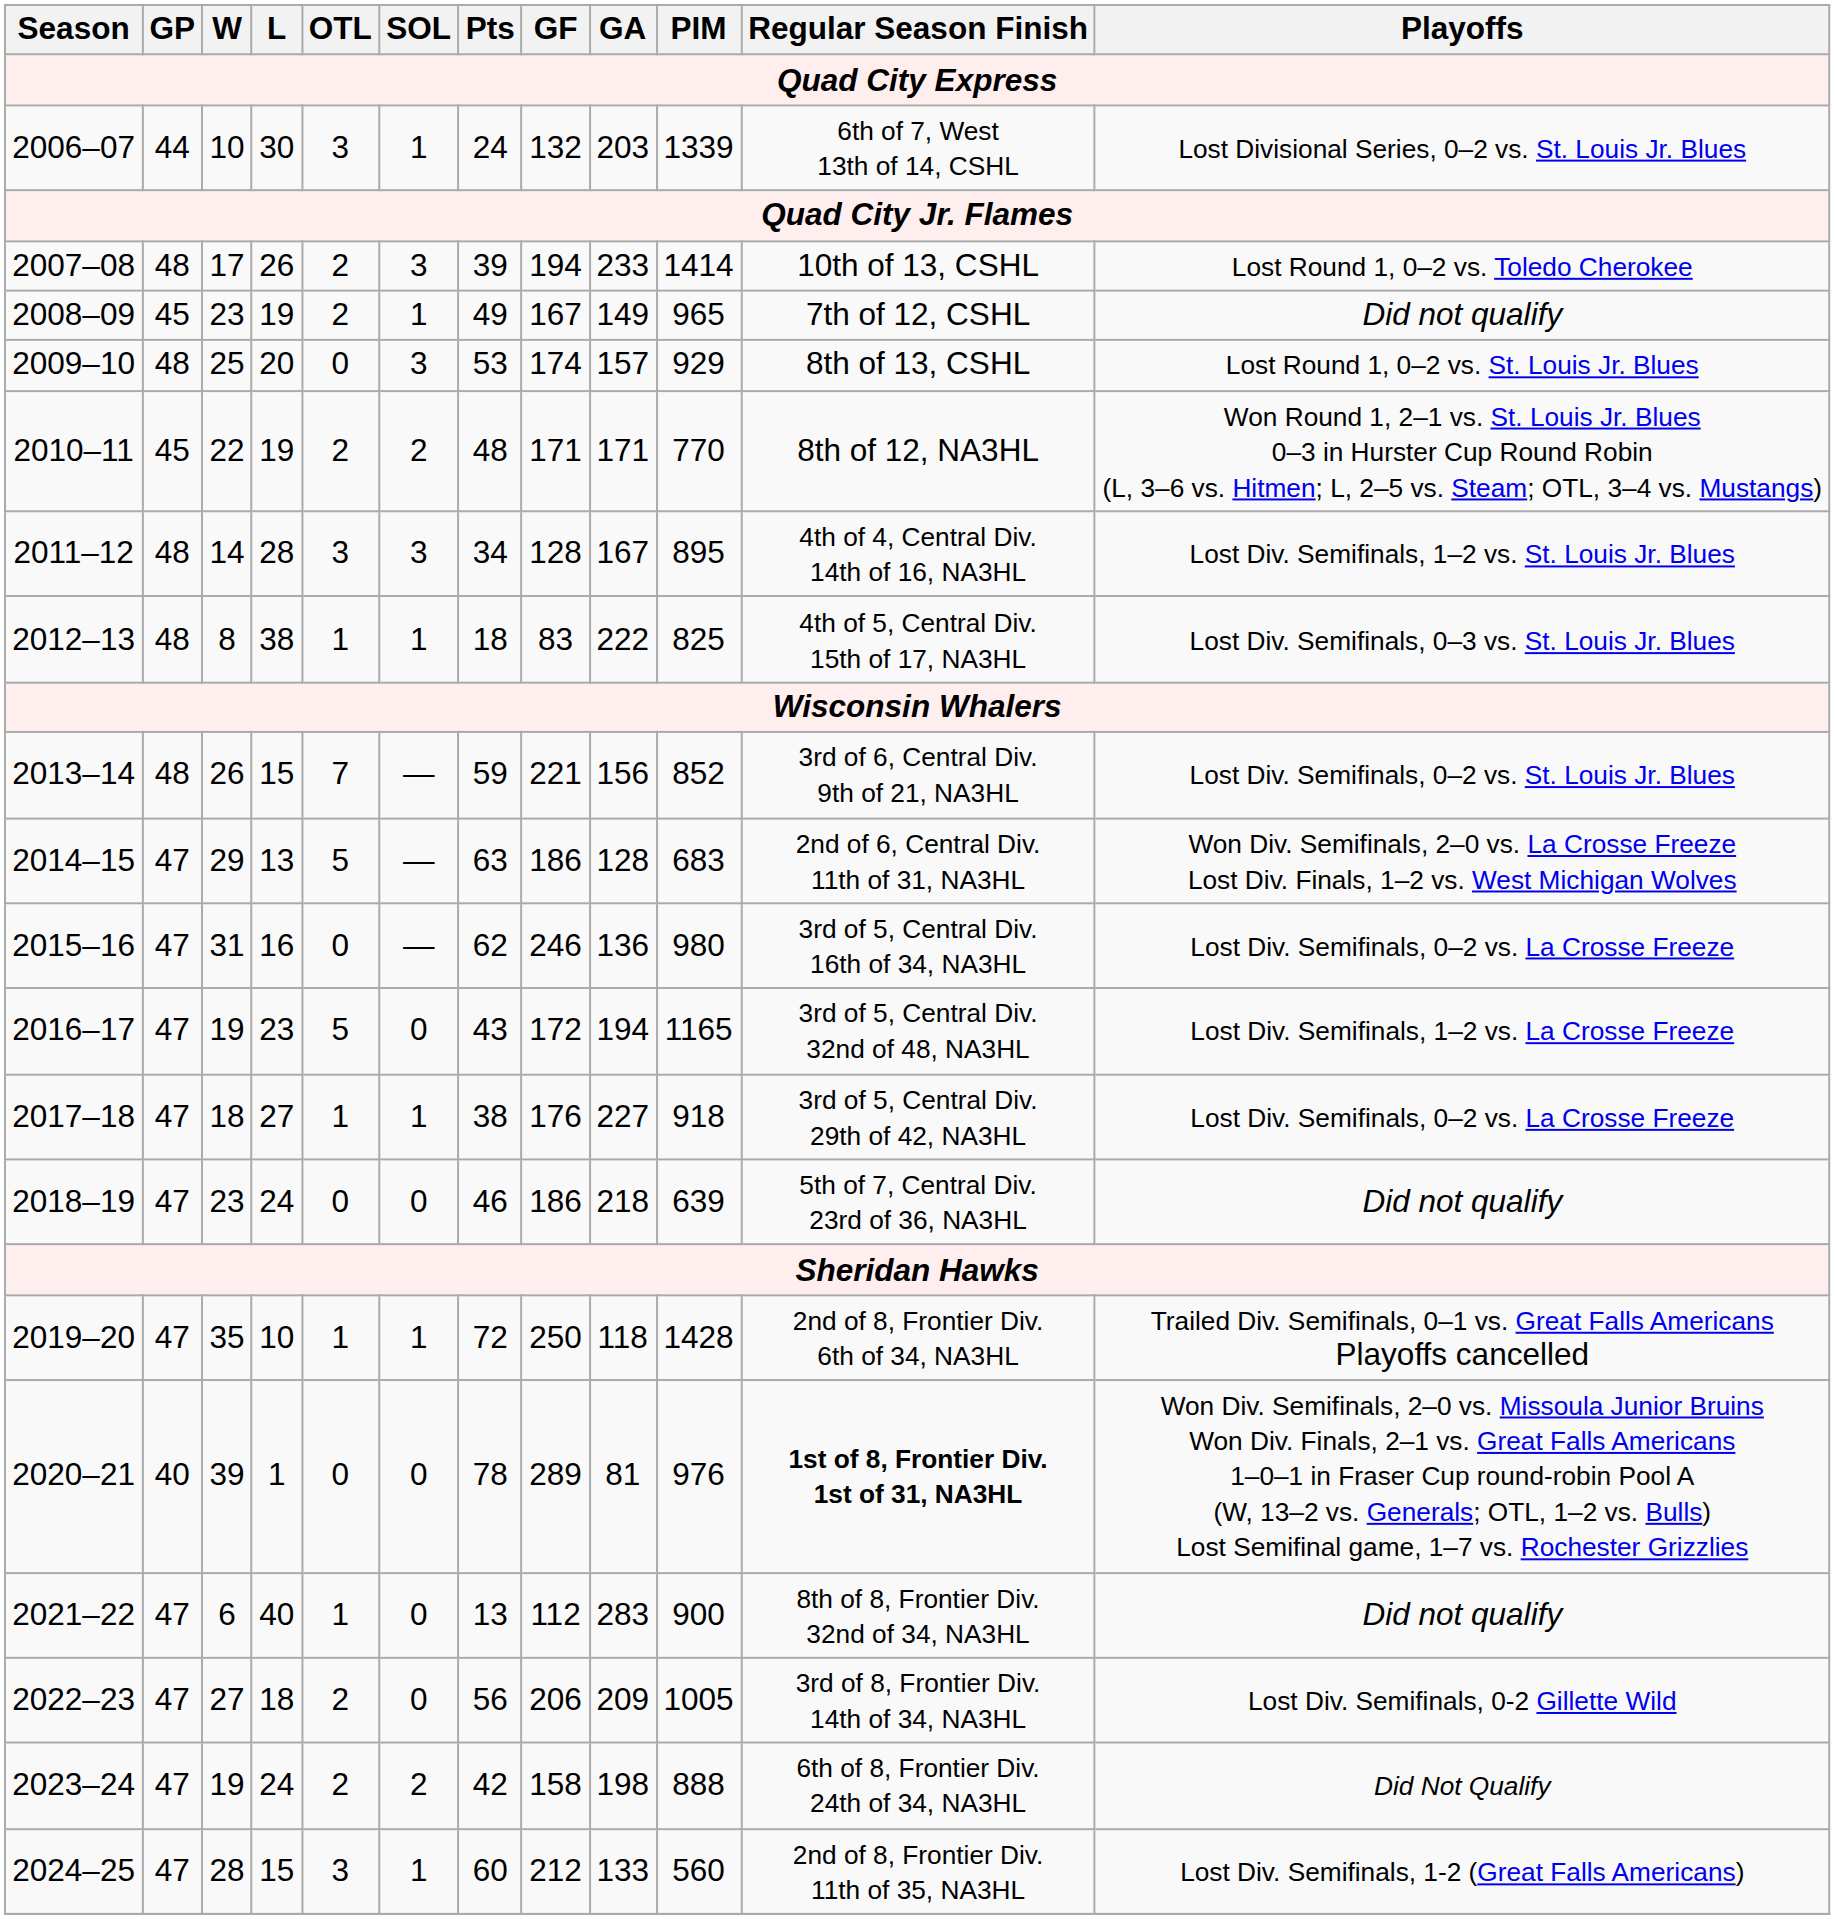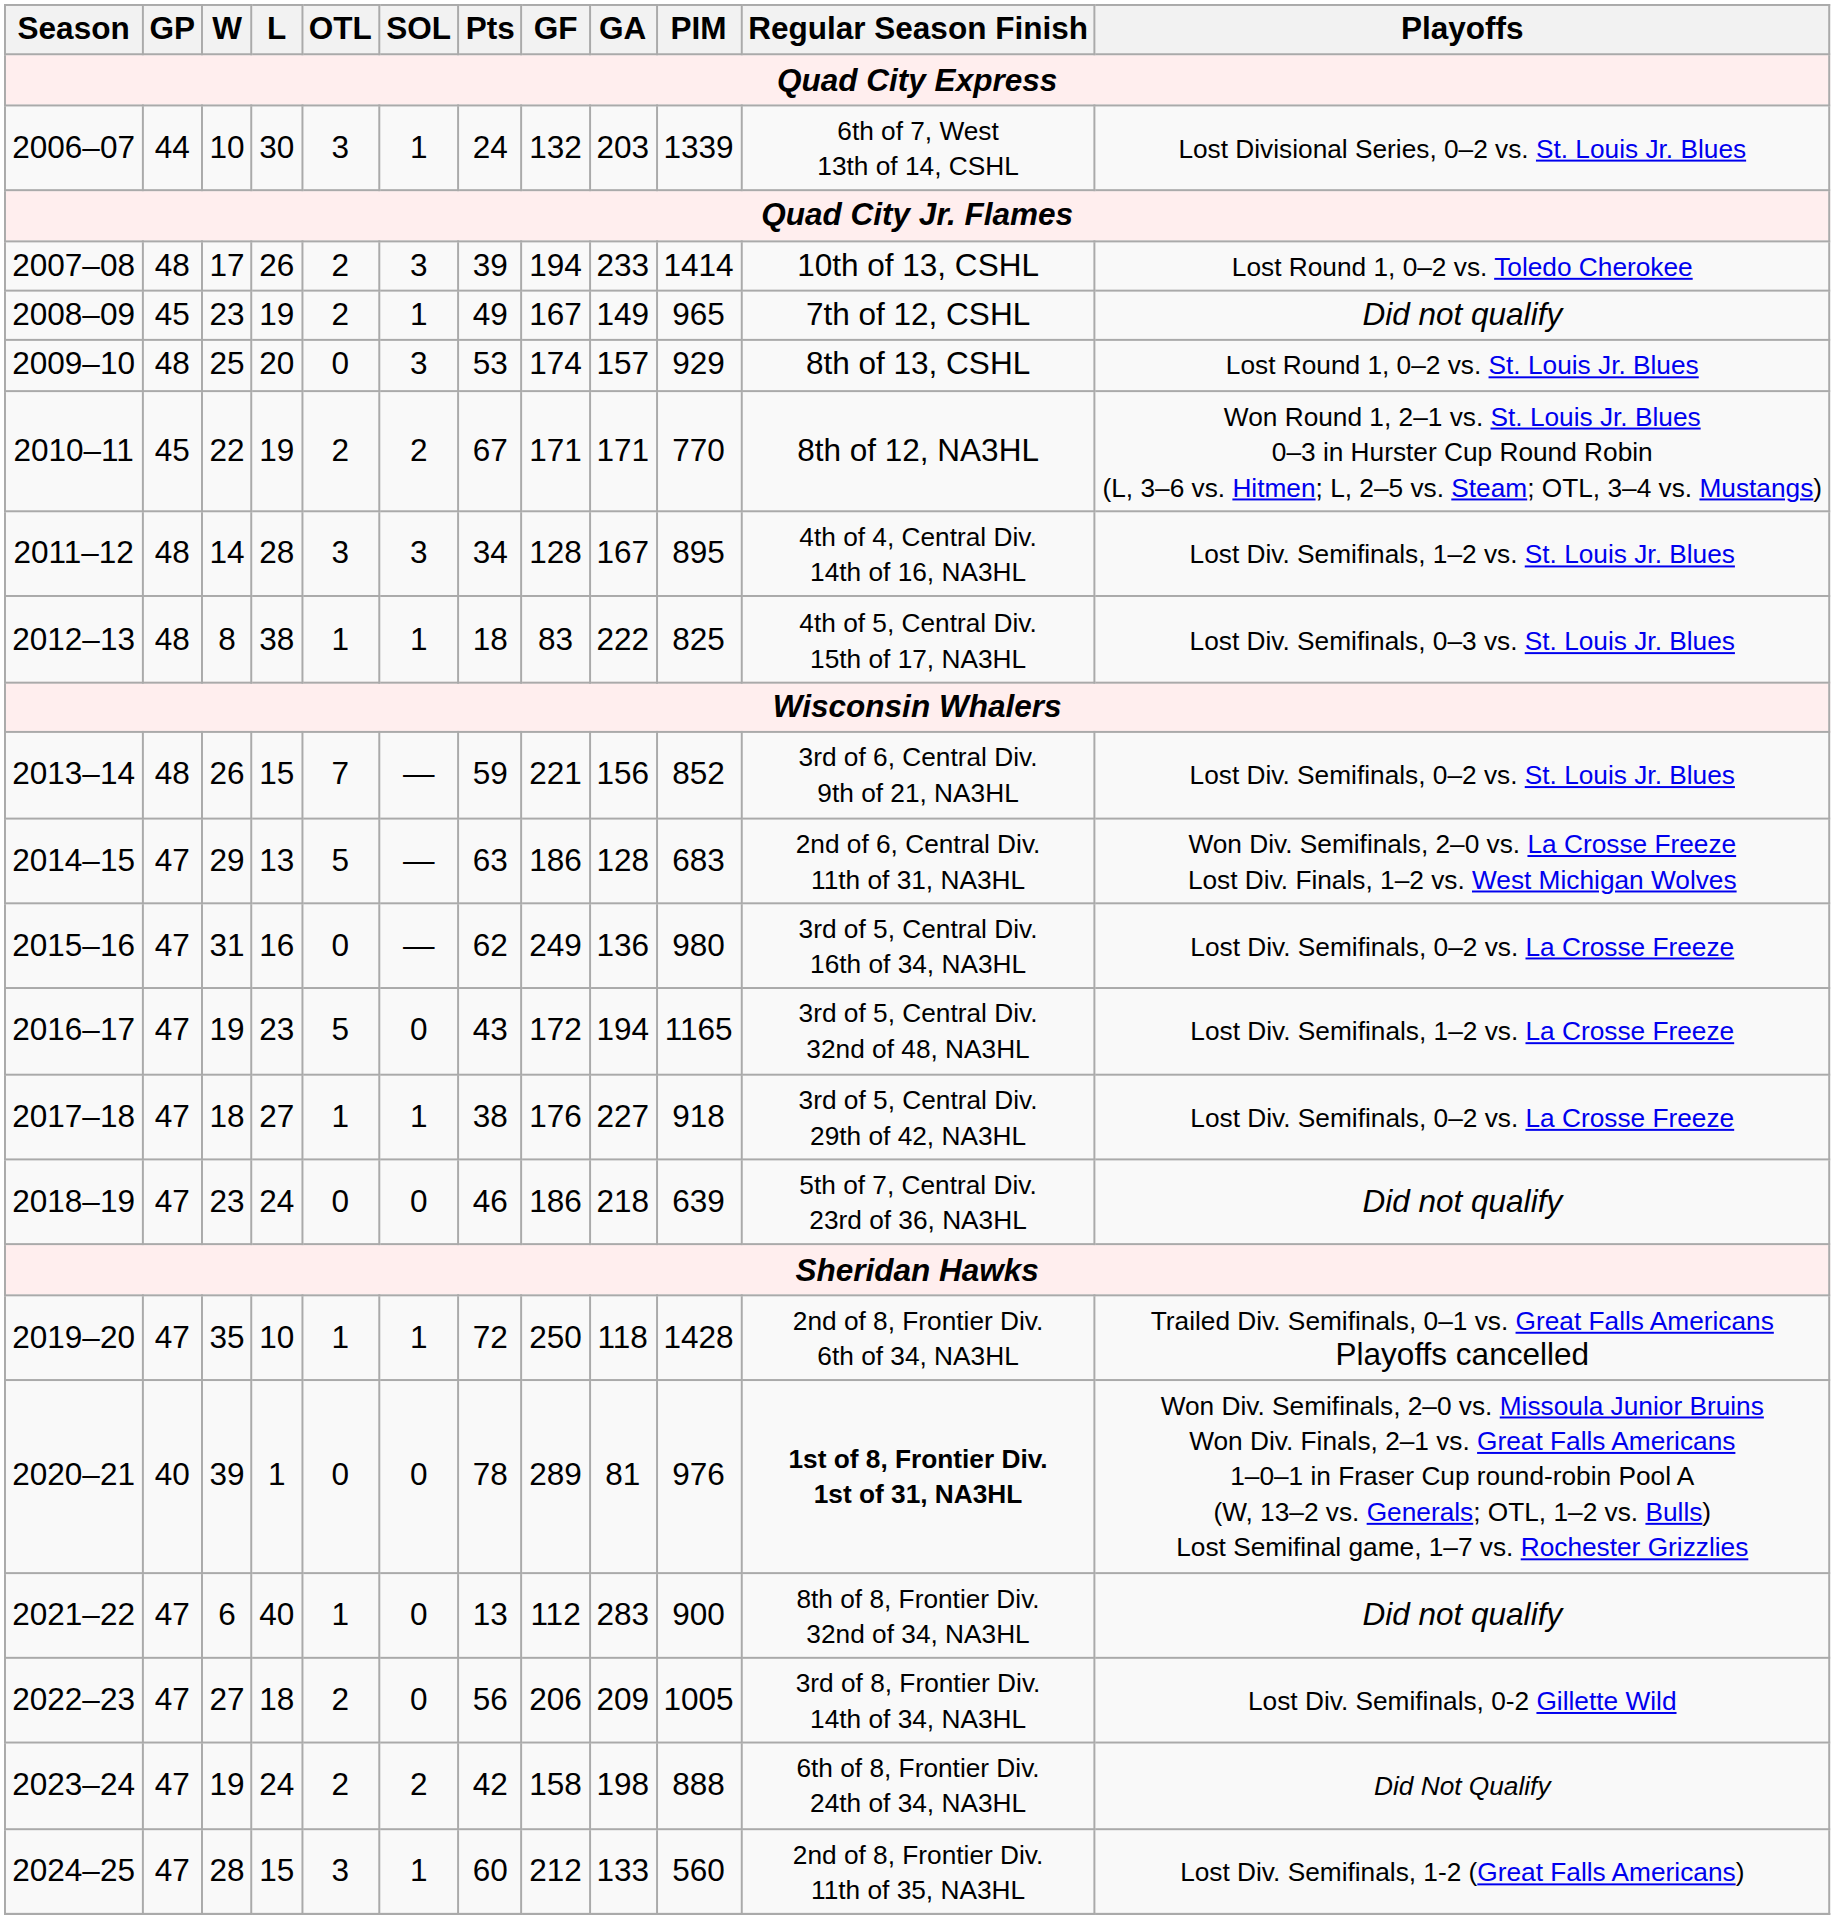 <table class="wikitable" style="text-align:center">
 <tr align="center">
 <th>Season</th>
 <th>GP</th>
 <th>W</th>
 <th>L</th>
 <th>OTL</th>
 <th>SOL</th>
 <th>Pts</th>
 <th>GF</th>
 <th>GA</th>
 <th>PIM</th>
 <th>Regular Season Finish</th>
 <th>Playoffs</th>
 </tr>
 <tr align="center"  bgcolor="#ffeeee">
 <td colspan="12"><strong><em>Quad City Express</em></strong></td>
 </tr>
 <tr>
 <td>2006–07</td>
 <td>44</td>
 <td>10</td>
 <td>30</td>
 <td>3</td>
 <td>1</td>
 <td>24</td>
 <td>132</td>
 <td>203</td>
 <td>1339</td>
 <td><small>6th of 7, West<br>13th of 14, CSHL</small></td>
 <td><small>Lost Divisional Series, 0–2 vs. <a href='#'>St. Louis Jr. Blues</a></small></td>
 </tr>
 <tr align="center"  bgcolor="#ffeeee">
 <td colspan="12"><strong><em>Quad City Jr. Flames</em></strong></td>
 </tr>
 <tr>
 <td>2007–08</td>
 <td>48</td>
 <td>17</td>
 <td>26</td>
 <td>2</td>
 <td>3</td>
 <td>39</td>
 <td>194</td>
 <td>233</td>
 <td>1414</td>
 <td>10th of 13, CSHL</td>
 <td><small>Lost Round 1, 0–2 vs. <a href='#'>Toledo Cherokee</a></small></td>
 </tr>
 <tr>
 <td>2008–09</td>
 <td>45</td>
 <td>23</td>
 <td>19</td>
 <td>2</td>
 <td>1</td>
 <td>49</td>
 <td>167</td>
 <td>149</td>
 <td>965</td>
 <td>7th of 12, CSHL</td>
 <td><em>Did not qualify</em></td>
 </tr>
 <tr>
 <td>2009–10</td>
 <td>48</td>
 <td>25</td>
 <td>20</td>
 <td>0</td>
 <td>3</td>
 <td>53</td>
 <td>174</td>
 <td>157</td>
 <td>929</td>
 <td>8th of 13, CSHL</td>
 <td><small>Lost Round 1, 0–2 vs. <a href='#'>St. Louis Jr. Blues</a></small></td>
 </tr>
 <tr>
 <td>2010–11</td>
 <td>45</td>
 <td>22</td>
 <td>19</td>
 <td>2</td>
 <td>2</td>
-<td>48</td>
+<td>67</td>
 <td>171</td>
 <td>171</td>
 <td>770</td>
 <td>8th of 12, NA3HL</td>
 <td><small>Won Round 1, 2–1 vs. <a href='#'>St. Louis Jr. Blues</a><br>0–3 in Hurster Cup Round Robin<br>(L, 3–6 vs. <a href='#'>Hitmen</a>; L, 2–5 vs. <a href='#'>Steam</a>; OTL, 3–4 vs. <a href='#'>Mustangs</a>)</small></td>
 </tr>
 <tr>
 <td>2011–12</td>
 <td>48</td>
 <td>14</td>
 <td>28</td>
 <td>3</td>
 <td>3</td>
 <td>34</td>
 <td>128</td>
 <td>167</td>
 <td>895</td>
 <td><small>4th of 4, Central Div.<br>14th of 16, NA3HL</small></td>
 <td><small>Lost Div. Semifinals, 1–2 vs. <a href='#'>St. Louis Jr. Blues</a></small></td>
 </tr>
 <tr>
 <td>2012–13</td>
 <td>48</td>
 <td>8</td>
 <td>38</td>
 <td>1</td>
 <td>1</td>
 <td>18</td>
 <td>83</td>
 <td>222</td>
 <td>825</td>
 <td><small>4th of 5, Central Div.<br>15th of 17, NA3HL</small></td>
 <td><small>Lost Div. Semifinals, 0–3 vs. <a href='#'>St. Louis Jr. Blues</a></small></td>
 </tr>
 <tr align="center"  bgcolor="#ffeeee">
 <td colspan="12"><strong><em>Wisconsin Whalers</em></strong></td>
 </tr>
 <tr>
 <td>2013–14</td>
 <td>48</td>
 <td>26</td>
 <td>15</td>
 <td>7</td>
 <td>—</td>
 <td>59</td>
 <td>221</td>
 <td>156</td>
 <td>852</td>
 <td><small>3rd of 6, Central Div.<br>9th of 21, NA3HL</small></td>
 <td><small>Lost Div. Semifinals, 0–2 vs. <a href='#'>St. Louis Jr. Blues</a></small></td>
 </tr>
 <tr>
 <td>2014–15</td>
 <td>47</td>
 <td>29</td>
 <td>13</td>
 <td>5</td>
 <td>—</td>
 <td>63</td>
 <td>186</td>
 <td>128</td>
 <td>683</td>
 <td><small>2nd of 6, Central Div.<br>11th of 31, NA3HL</small></td>
 <td><small>Won Div. Semifinals, 2–0 vs. <a href='#'>La Crosse Freeze</a><br>Lost Div. Finals, 1–2 vs. <a href='#'>West Michigan Wolves</a></small></td>
 </tr>
 <tr>
 <td>2015–16</td>
 <td>47</td>
 <td>31</td>
 <td>16</td>
 <td>0</td>
 <td>—</td>
 <td>62</td>
-<td>246</td>
+<td>249</td>
 <td>136</td>
 <td>980</td>
 <td><small>3rd of 5, Central Div.<br>16th of 34, NA3HL</small></td>
 <td><small>Lost Div. Semifinals, 0–2 vs. <a href='#'>La Crosse Freeze</a></small></td>
 </tr>
 <tr>
 <td>2016–17</td>
 <td>47</td>
 <td>19</td>
 <td>23</td>
 <td>5</td>
 <td>0</td>
 <td>43</td>
 <td>172</td>
 <td>194</td>
 <td>1165</td>
 <td><small>3rd of 5, Central Div.<br>32nd of 48, NA3HL</small></td>
 <td><small>Lost Div. Semifinals, 1–2 vs. <a href='#'>La Crosse Freeze</a></small></td>
 </tr>
 <tr>
 <td>2017–18</td>
 <td>47</td>
 <td>18</td>
 <td>27</td>
 <td>1</td>
 <td>1</td>
 <td>38</td>
 <td>176</td>
 <td>227</td>
 <td>918</td>
 <td><small>3rd of 5, Central Div.<br>29th of 42, NA3HL</small></td>
 <td><small>Lost Div. Semifinals, 0–2 vs. <a href='#'>La Crosse Freeze</a></small></td>
 </tr>
 <tr>
 <td>2018–19</td>
 <td>47</td>
 <td>23</td>
 <td>24</td>
 <td>0</td>
 <td>0</td>
 <td>46</td>
 <td>186</td>
 <td>218</td>
 <td>639</td>
 <td><small>5th of 7, Central Div.<br>23rd of 36, NA3HL</small></td>
 <td><em>Did not qualify</em></td>
 </tr>
 <tr align="center"  bgcolor="#ffeeee">
 <td colspan="12"><strong><em>Sheridan Hawks</em></strong></td>
 </tr>
 <tr>
 <td>2019–20</td>
 <td>47</td>
 <td>35</td>
 <td>10</td>
 <td>1</td>
 <td>1</td>
 <td>72</td>
 <td>250</td>
 <td>118</td>
 <td>1428</td>
 <td><small>2nd of 8, Frontier Div.<br>6th of 34, NA3HL</small></td>
 <td><small>Trailed Div. Semifinals, 0–1 vs. <a href='#'>Great Falls Americans</a></small><br>Playoffs cancelled</td>
 </tr>
 <tr>
 <td>2020–21</td>
 <td>40</td>
 <td>39</td>
 <td>1</td>
 <td>0</td>
 <td>0</td>
 <td>78</td>
 <td>289</td>
 <td>81</td>
 <td>976</td>
 <td><small><strong>1st of 8, Frontier Div.</strong><br><strong>1st of 31, NA3HL</strong></small></td>
 <td><small>Won Div. Semifinals, 2–0 vs. <a href='#'>Missoula Junior Bruins</a><br>Won Div. Finals, 2–1 vs. <a href='#'>Great Falls Americans</a><br>1–0–1 in Fraser Cup round-robin Pool A<br>(W, 13–2 vs. <a href='#'>Generals</a>; OTL, 1–2 vs. <a href='#'>Bulls</a>)<br>Lost Semifinal game, 1–7 vs. <a href='#'>Rochester Grizzlies</a></small></td>
 </tr>
 <tr>
 <td>2021–22</td>
 <td>47</td>
 <td>6</td>
 <td>40</td>
 <td>1</td>
 <td>0</td>
 <td>13</td>
 <td>112</td>
 <td>283</td>
 <td>900</td>
 <td><small>8th of 8, Frontier Div.<br>32nd of 34, NA3HL</small></td>
 <td><em>Did not qualify</em></td>
 </tr>
 <tr>
 <td>2022–23</td>
 <td>47</td>
 <td>27</td>
 <td>18</td>
 <td>2</td>
 <td>0</td>
 <td>56</td>
 <td>206</td>
 <td>209</td>
 <td>1005</td>
 <td><small>3rd of 8, Frontier Div.<br>14th of 34, NA3HL</small></td>
 <td><small>Lost Div. Semifinals, 0-2 <a href='#'>Gillette Wild</a></small></td>
 </tr>
 <tr>
 <td>2023–24</td>
 <td>47</td>
 <td>19</td>
 <td>24</td>
 <td>2</td>
 <td>2</td>
 <td>42</td>
 <td>158</td>
 <td>198</td>
 <td>888</td>
 <td><small>6th of 8, Frontier Div.<br>24th of 34, NA3HL</small></td>
 <td><small><em>Did Not Qualify</em></small></td>
 </tr>
 <tr>
 <td>2024–25</td>
 <td>47</td>
 <td>28</td>
 <td>15</td>
 <td>3</td>
 <td>1</td>
 <td>60</td>
 <td>212</td>
 <td>133</td>
 <td>560</td>
 <td><small>2nd of 8, Frontier Div.<br>11th of 35, NA3HL</small></td>
 <td><small>Lost Div. Semifinals, 1-2 (<a href='#'>Great Falls Americans</a>)</small></td>
 </tr>
 <tr>
 </tr>
 </table>
